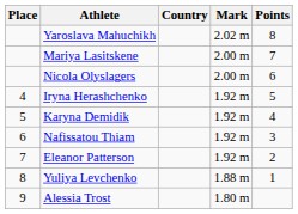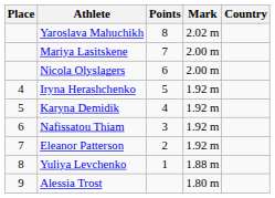 <table class="wikitable">
 <tr>
 <th>Place</th>
 <th>Athlete</th>
+<th>Points</th>
+<th>Mark</th>
 <th>Country</th>
-<th>Mark</th>
-<th>Points</th>
 </tr>
 <tr>
 <td align=center></td>
 <td><a href='#'>Yaroslava Mahuchikh</a></td>
+<td align=center>8</td>
+<td>2.02 m</td>
 <td></td>
-<td>2.02 m</td>
-<td align=center>8</td>
 </tr>
 <tr>
 <td align=center></td>
 <td><a href='#'>Mariya Lasitskene</a></td>
+<td align=center>7</td>
+<td>2.00 m</td>
 <td></td>
-<td>2.00 m</td>
-<td align=center>7</td>
 </tr>
 <tr>
 <td align=center></td>
 <td><a href='#'>Nicola Olyslagers</a></td>
+<td align=center>6</td>
+<td>2.00 m</td>
 <td></td>
-<td>2.00 m</td>
-<td align=center>6</td>
 </tr>
 <tr>
 <td align=center>4</td>
 <td><a href='#'>Iryna Herashchenko</a></td>
+<td align=center>5</td>
+<td>1.92 m</td>
 <td></td>
-<td>1.92 m</td>
-<td align=center>5</td>
 </tr>
 <tr>
 <td align=center>5</td>
 <td><a href='#'>Karyna Demidik</a></td>
+<td align=center>4</td>
+<td>1.92 m</td>
 <td></td>
-<td>1.92 m</td>
-<td align=center>4</td>
 </tr>
 <tr>
 <td align=center>6</td>
 <td><a href='#'>Nafissatou Thiam</a></td>
+<td align=center>3</td>
+<td>1.92 m</td>
 <td></td>
-<td>1.92 m</td>
-<td align=center>3</td>
 </tr>
 <tr>
 <td align=center>7</td>
 <td><a href='#'>Eleanor Patterson</a></td>
+<td align=center>2</td>
+<td>1.92 m</td>
 <td></td>
-<td>1.92 m</td>
-<td align=center>2</td>
 </tr>
 <tr>
 <td align=center>8</td>
 <td><a href='#'>Yuliya Levchenko</a></td>
+<td align=center>1</td>
+<td>1.88 m</td>
 <td></td>
-<td>1.88 m</td>
-<td align=center>1</td>
 </tr>
 <tr>
 <td align=center>9</td>
 <td><a href='#'>Alessia Trost</a></td>
+<td align=center></td>
+<td>1.80 m</td>
 <td></td>
-<td>1.80 m</td>
-<td align=center></td>
 </tr>
 </table>
